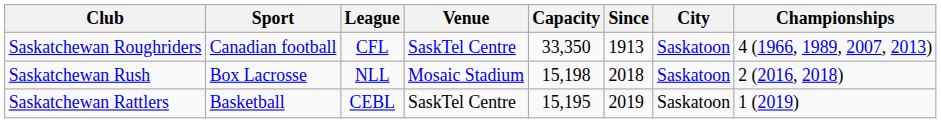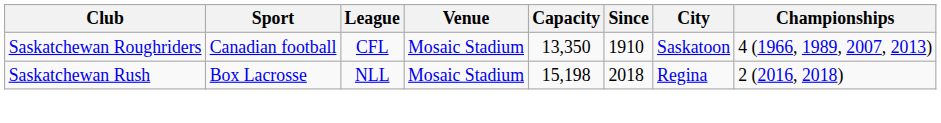 <table class="wikitable sortable">
 <tr>
 <th>Club</th>
 <th>Sport</th>
 <th>League</th>
 <th>Venue</th>
 <th>Capacity</th>
 <th>Since</th>
 <th>City</th>
 <th>Championships</th>
 </tr>
 <tr>
 <td><a href='#'>Saskatchewan Roughriders</a></td>
 <td><a href='#'>Canadian football</a></td>
 <td align="center"><a href='#'>CFL</a></td>
-<td><a href='#'>SaskTel Centre</a></td>
-<td align="center">33,350</td>
-<td>1913</td>
+<td><a href='#'>Mosaic Stadium</a></td>
+<td align="center">13,350</td>
+<td>1910</td>
 <td><a href='#'>Saskatoon</a></td>
 <td>4 (<a href='#'>1966</a>, <a href='#'>1989</a>, <a href='#'>2007</a>, <a href='#'>2013</a>)</td>
 </tr>
 <tr>
 <td><a href='#'>Saskatchewan Rush</a></td>
 <td><a href='#'>Box Lacrosse</a></td>
 <td align="center"><a href='#'>NLL</a></td>
 <td><a href='#'>Mosaic Stadium</a></td>
 <td align="center">15,198</td>
 <td>2018</td>
-<td><a href='#'>Saskatoon</a></td>
+<td><a href='#'>Regina</a></td>
 <td>2 (<a href='#'>2016</a>, <a href='#'>2018</a>)</td>
 </tr>
-<tr>
-<td><a href='#'>Saskatchewan Rattlers</a></td>
-<td><a href='#'>Basketball</a></td>
-<td align="center"><a href='#'>CEBL</a></td>
-<td>SaskTel Centre</td>
-<td align="center">15,195</td>
-<td>2019</td>
-<td>Saskatoon</td>
-<td>1 (<a href='#'>2019</a>)</td>
-</tr>
 </table>
